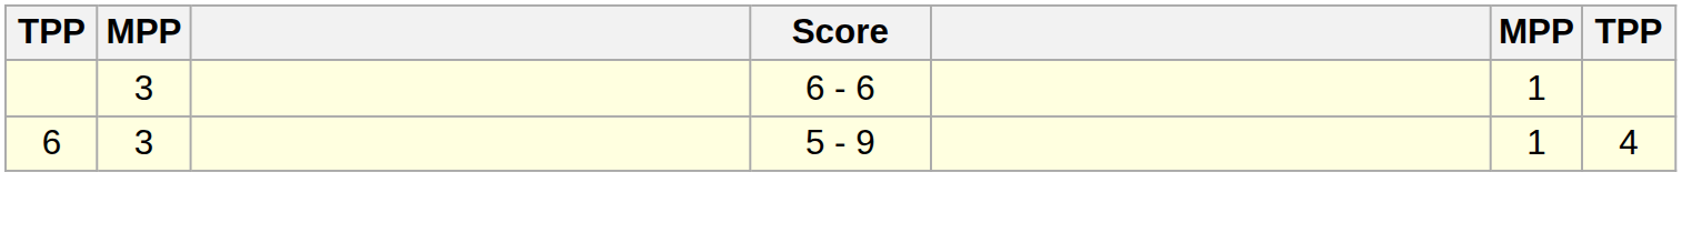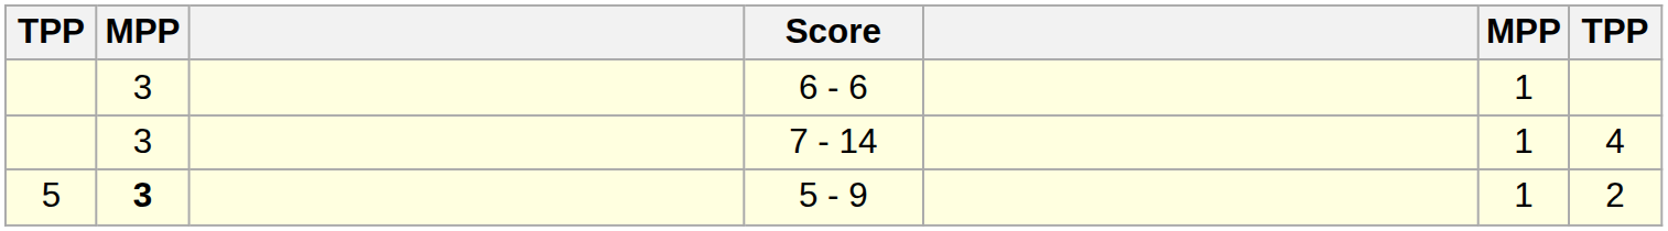 <table class="wikitable" style="text-align: center;" |>
 <tr>
 <th width="35">TPP</th>
 <th width="35">MPP</th>
 <th width="250"></th>
 <th width="75">Score</th>
 <th width="250"></th>
 <th width="35">MPP</th>
 <th width="35">TPP</th>
 </tr>
 <tr bgcolor=lightyellow>
 <td></td>
 <td>3</td>
 <td style="text-align:left;"></td>
 <td>6 - 6</td>
 <td style="text-align:left;"><strong></strong></td>
 <td>1</td>
 <td></td>
 </tr>
 <tr bgcolor=lightyellow>
-<td>6</td>
+<td></td>
 <td>3</td>
+<td style="text-align:left;"></td>
+<td>7 - 14</td>
+<td style="text-align:left;"><strong></strong></td>
+<td>1</td>
+<td>4</td>
+</tr>
+<tr bgcolor=lightyellow>
+<td>5</td>
+<td><strong>3</strong></td>
 <td style="text-align:left;"></td>
 <td>5 - 9</td>
 <td style="text-align:left;"><strong></strong></td>
 <td>1</td>
-<td>4</td>
+<td>2</td>
 </tr>
 </table>
